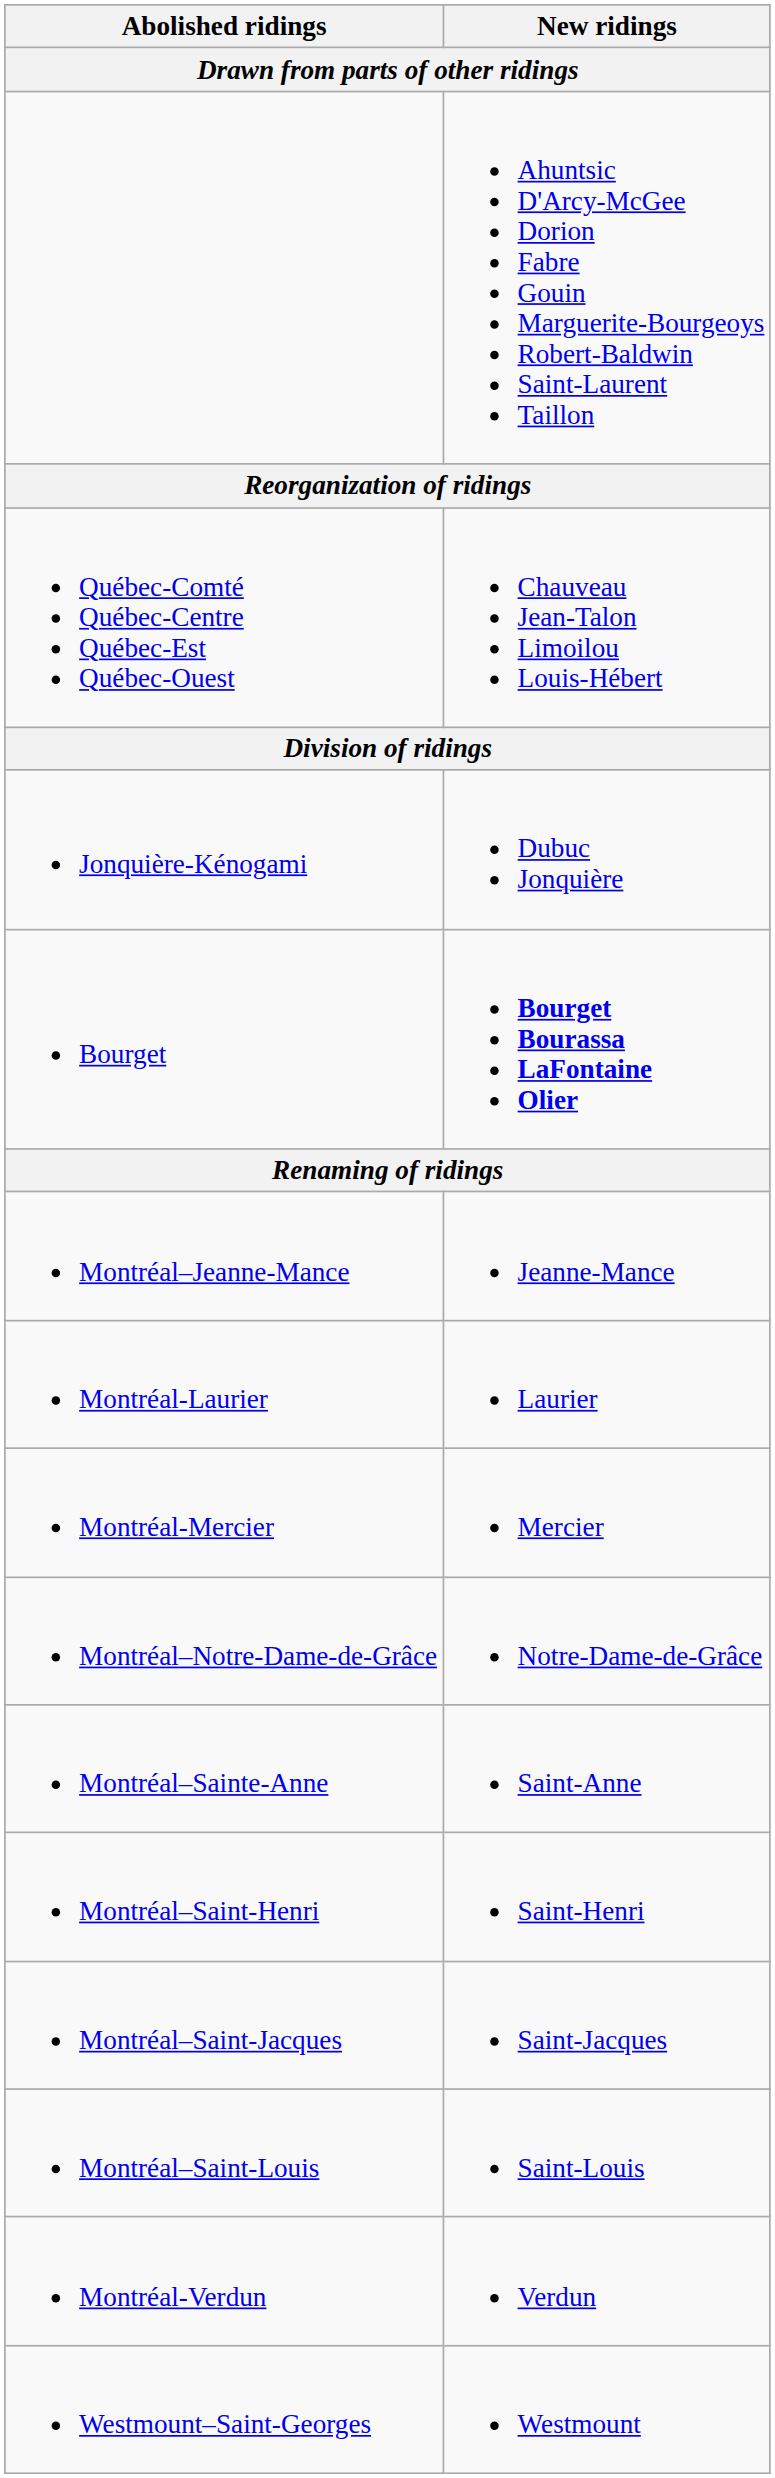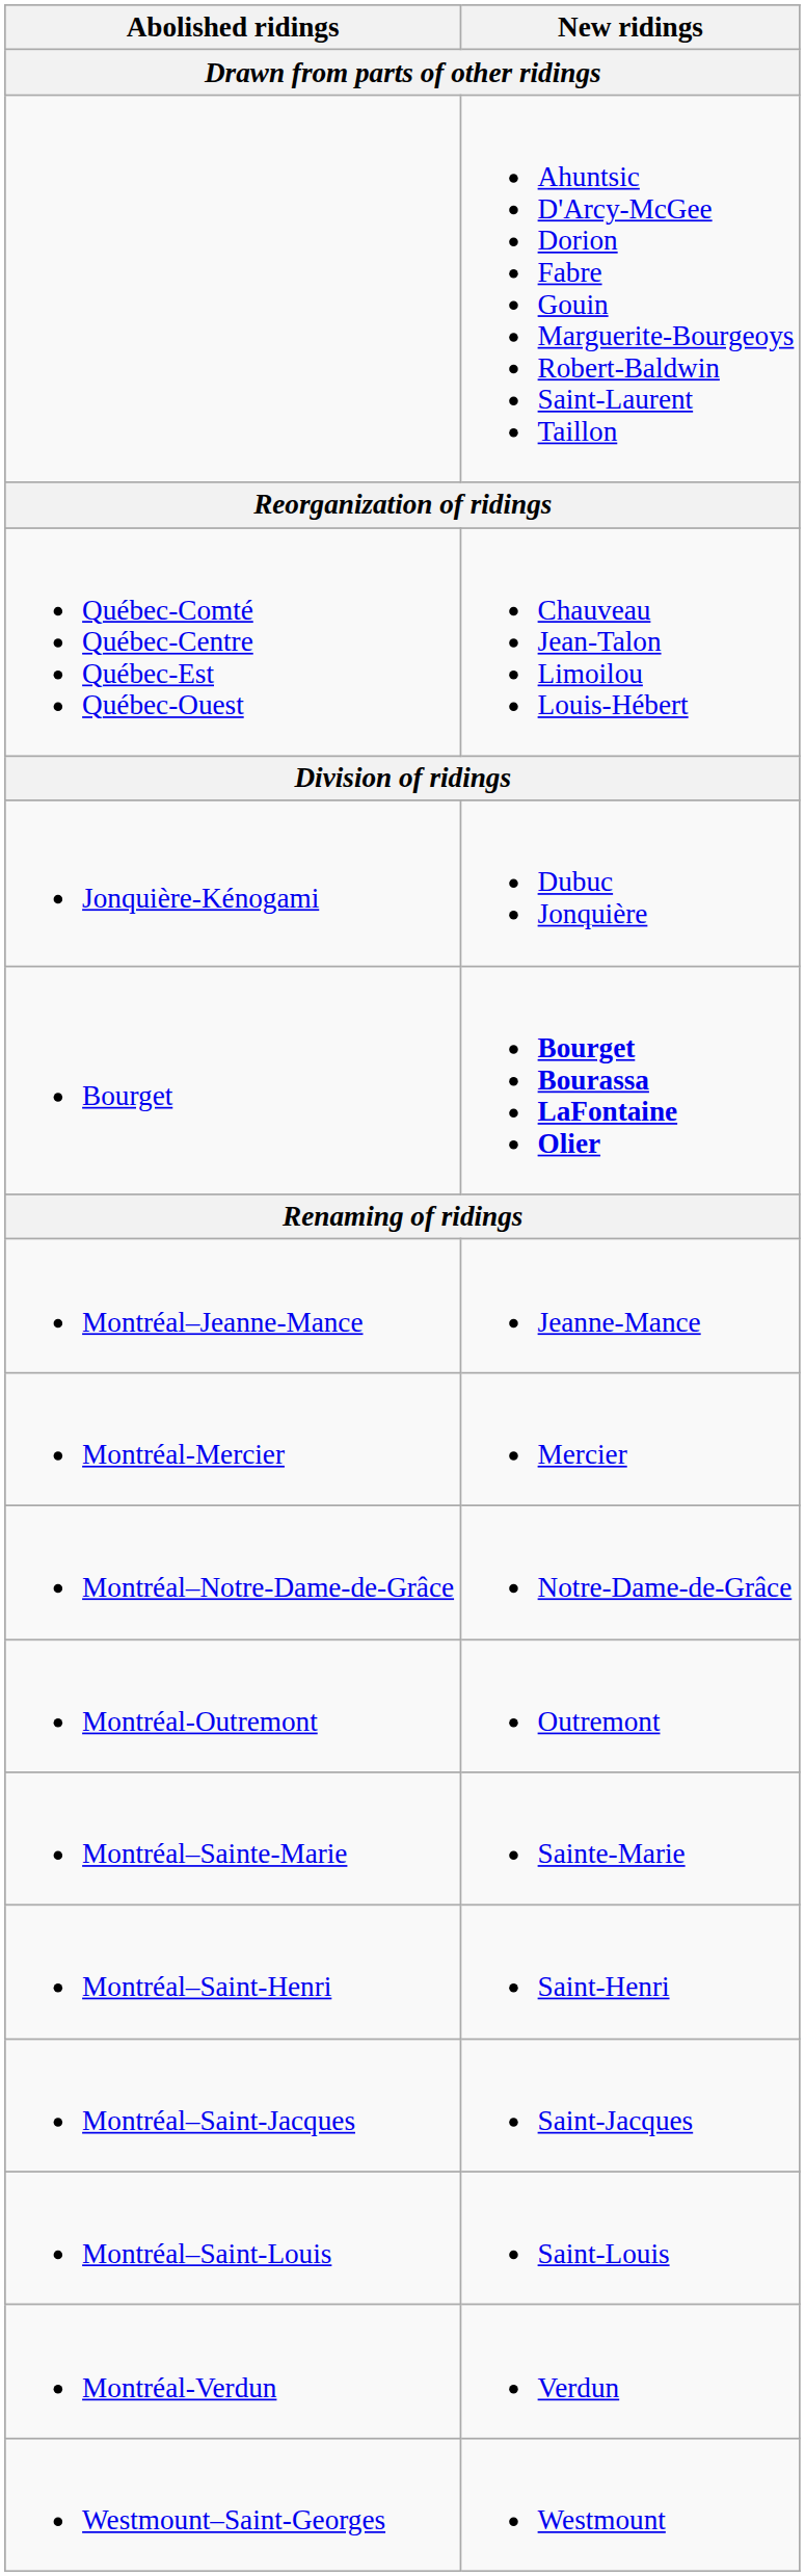 <table class="wikitable">
 <tr>
 <th>Abolished ridings</th>
 <th>New ridings</th>
 </tr>
 <tr>
 <th colspan="2"><em>Drawn from parts of other ridings</em></th>
 </tr>
 <tr>
 <td></td>
 <td><br><ul><li><a href='#'>Ahuntsic</a></li><li><a href='#'>D'Arcy-McGee</a></li><li><a href='#'>Dorion</a></li><li><a href='#'>Fabre</a></li><li><a href='#'>Gouin</a></li><li><a href='#'>Marguerite-Bourgeoys</a></li><li><a href='#'>Robert-Baldwin</a></li><li><a href='#'>Saint-Laurent</a></li><li><a href='#'>Taillon</a></li></ul></td>
 </tr>
 <tr>
 <th colspan="2"><em>Reorganization of ridings</em></th>
 </tr>
 <tr>
 <td><br><ul><li><a href='#'>Québec-Comté</a></li><li><a href='#'>Québec-Centre</a></li><li><a href='#'>Québec-Est</a></li><li><a href='#'>Québec-Ouest</a></li></ul></td>
 <td><br><ul><li><a href='#'>Chauveau</a></li><li><a href='#'>Jean-Talon</a></li><li><a href='#'>Limoilou</a></li><li><a href='#'>Louis-Hébert</a></li></ul></td>
 </tr>
 <tr>
 <th colspan="2"><em>Division of ridings</em></th>
 </tr>
 <tr>
 <td><br><ul><li><a href='#'>Jonquière-Kénogami</a></li></ul></td>
 <td><br><ul><li><a href='#'>Dubuc</a></li><li><a href='#'>Jonquière</a></li></ul></td>
 </tr>
 <tr>
 <td><br><ul><li><a href='#'>Bourget</a></li></ul></td>
 <td><strong><br><ul><li><a href='#'>Bourget</a></li><li><a href='#'>Bourassa</a></li><li><a href='#'>LaFontaine</a></li><li><a href='#'>Olier</a></li></ul></strong></td>
 </tr>
 <tr>
 <th colspan="2"><em>Renaming of ridings</em></th>
 </tr>
 <tr>
 <td><br><ul><li><a href='#'>Montréal–Jeanne-Mance</a></li></ul></td>
 <td><br><ul><li><a href='#'>Jeanne-Mance</a></li></ul></td>
 </tr>
 <tr>
-<td><br><ul><li><a href='#'>Montréal-Laurier</a></li></ul></td>
-<td><br><ul><li><a href='#'>Laurier</a></li></ul></td>
-</tr>
-<tr>
 <td><br><ul><li><a href='#'>Montréal-Mercier</a></li></ul></td>
 <td><br><ul><li><a href='#'>Mercier</a></li></ul></td>
 </tr>
 <tr>
 <td><br><ul><li><a href='#'>Montréal–Notre-Dame-de-Grâce</a></li></ul></td>
 <td><br><ul><li><a href='#'>Notre-Dame-de-Grâce</a></li></ul></td>
 </tr>
 <tr>
-<td><br><ul><li><a href='#'>Montréal–Sainte-Anne</a></li></ul></td>
-<td><br><ul><li><a href='#'>Saint-Anne</a></li></ul></td>
+<td><br><ul><li><a href='#'>Montréal-Outremont</a></li></ul></td>
+<td><br><ul><li><a href='#'>Outremont</a></li></ul></td>
+</tr>
+<tr>
+<td><br><ul><li><a href='#'>Montréal–Sainte-Marie</a></li></ul></td>
+<td><br><ul><li><a href='#'>Sainte-Marie</a></li></ul></td>
 </tr>
 <tr>
 <td><br><ul><li><a href='#'>Montréal–Saint-Henri</a></li></ul></td>
 <td><br><ul><li><a href='#'>Saint-Henri</a></li></ul></td>
 </tr>
 <tr>
 <td><br><ul><li><a href='#'>Montréal–Saint-Jacques</a></li></ul></td>
 <td><br><ul><li><a href='#'>Saint-Jacques</a></li></ul></td>
 </tr>
 <tr>
 <td><br><ul><li><a href='#'>Montréal–Saint-Louis</a></li></ul></td>
 <td><br><ul><li><a href='#'>Saint-Louis</a></li></ul></td>
 </tr>
 <tr>
 <td><br><ul><li><a href='#'>Montréal-Verdun</a></li></ul></td>
 <td><br><ul><li><a href='#'>Verdun</a></li></ul></td>
 </tr>
 <tr>
 <td><br><ul><li><a href='#'>Westmount–Saint-Georges</a></li></ul></td>
 <td><br><ul><li><a href='#'>Westmount</a></li></ul></td>
 </tr>
 </table>
